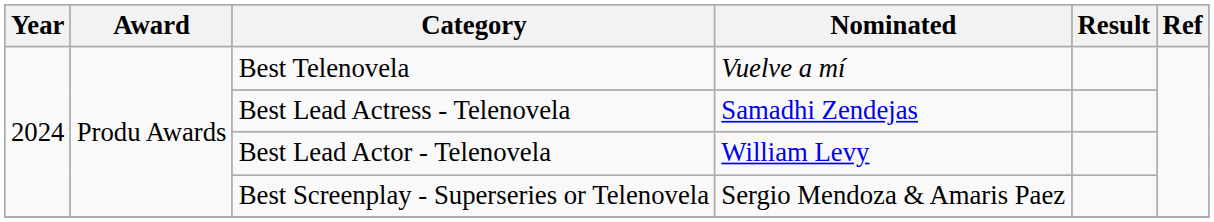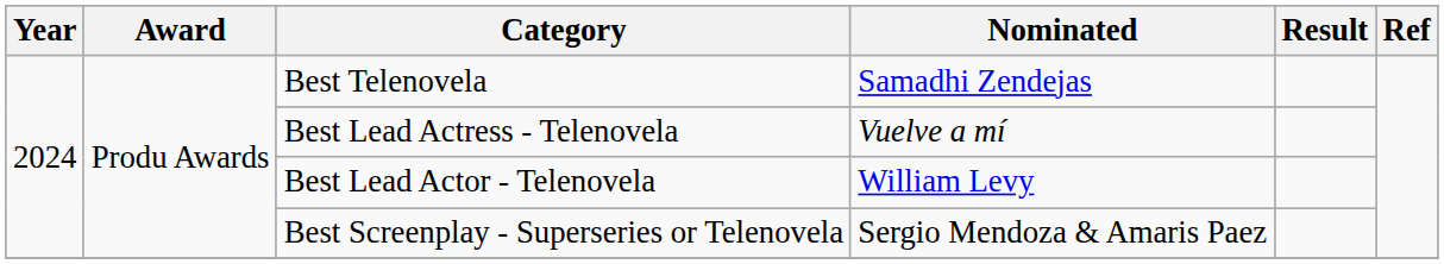 <table class="wikitable plainrowheaders">
 <tr>
 <th scope="col">Year</th>
 <th scope="col">Award</th>
 <th scope="col">Category</th>
 <th scope="col">Nominated</th>
 <th scope="col">Result</th>
 <th scope="col">Ref</th>
 </tr>
 <tr>
 <td rowspan=4>2024</td>
 <td rowspan=4>Produ Awards</td>
 <td>Best Telenovela</td>
-<td><em>Vuelve a mí</em></td>
+<td><a href='#'>Samadhi Zendejas</a></td>
 <td></td>
 <td align="center" rowspan=4></td>
 </tr>
 <tr>
 <td>Best Lead Actress - Telenovela</td>
-<td><a href='#'>Samadhi Zendejas</a></td>
+<td><em>Vuelve a mí</em></td>
 <td></td>
 </tr>
 <tr>
 <td>Best Lead Actor - Telenovela</td>
 <td><a href='#'>William Levy</a></td>
 <td></td>
 </tr>
 <tr>
 <td>Best Screenplay - Superseries or Telenovela</td>
 <td>Sergio Mendoza & Amaris Paez</td>
 <td></td>
 </tr>
 <tr>
 </tr>
 </table>
